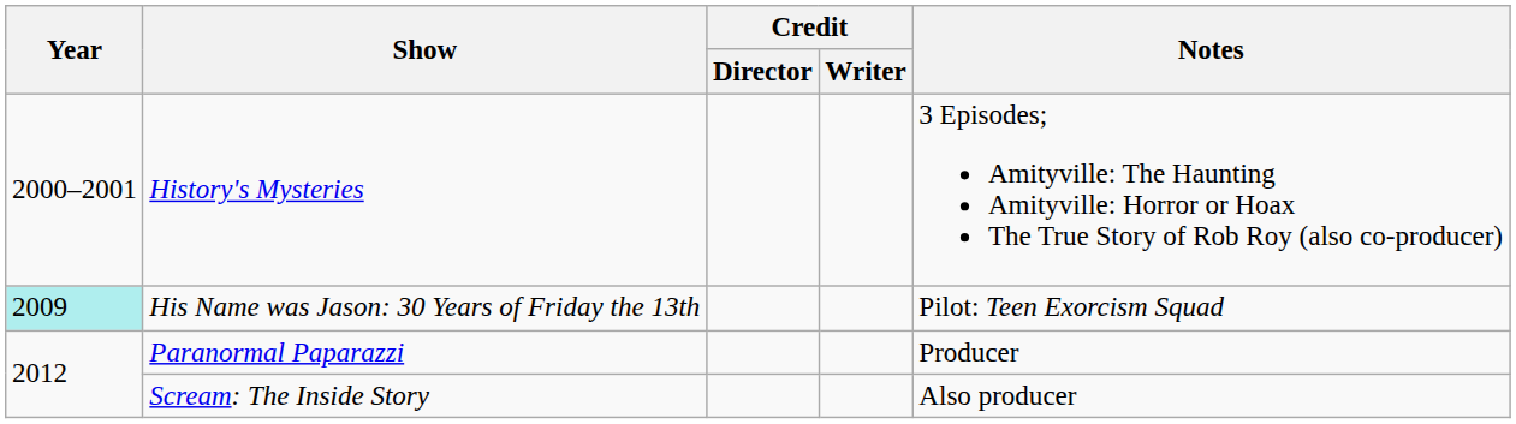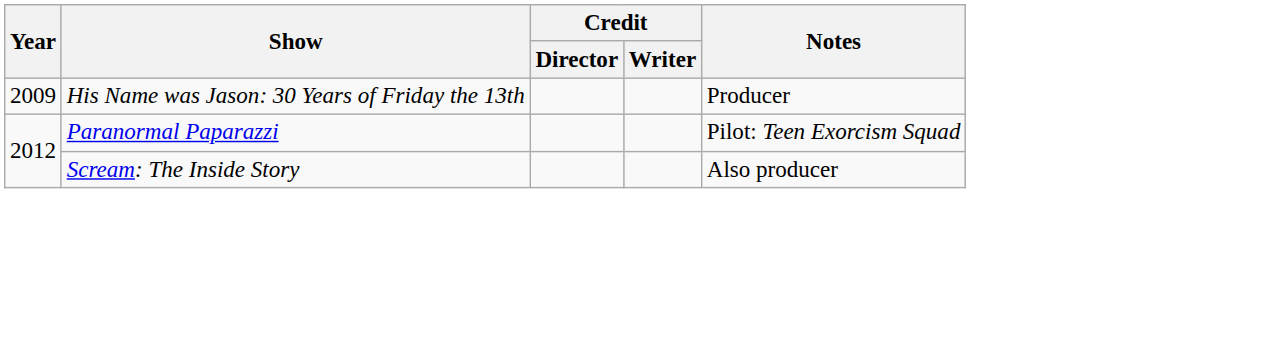 <table class="wikitable sortable plainrowheaders" style="margin-right: 0;">
 <tr>
 <th scope="col" rowspan="2">Year</th>
 <th scope="col" rowspan="2">Show</th>
 <th scope="col" colspan="2">Credit</th>
 <th scope="col" rowspan="2" class="unsortable">Notes</th>
 </tr>
 <tr>
 <th>Director</th>
 <th>Writer</th>
 </tr>
 <tr>
-<td>2000–2001</td>
-<td><em><a href='#'>History's Mysteries</a></em></td>
-<td></td>
-<td></td>
-<td>3 Episodes;<br><ul><li>Amityville: The Haunting</li><li>Amityville: Horror or Hoax</li><li>The True Story of Rob Roy (also co-producer)</li></ul></td>
-</tr>
-<tr>
-<td style="background: paleturquoise;">2009</td>
+<td>2009</td>
 <td><em>His Name was Jason: 30 Years of Friday the 13th</em></td>
 <td></td>
 <td></td>
-<td>Pilot: <em>Teen Exorcism Squad</em></td>
+<td>Producer</td>
 </tr>
 <tr>
 <td rowspan="2">2012</td>
 <td><em><a href='#'>Paranormal Paparazzi</a></em></td>
 <td></td>
 <td></td>
-<td>Producer</td>
+<td>Pilot: <em>Teen Exorcism Squad</em></td>
 </tr>
 <tr>
 <td><em><a href='#'>Scream</a>: The Inside Story</em></td>
 <td></td>
 <td></td>
 <td>Also producer</td>
 </tr>
 </table>
